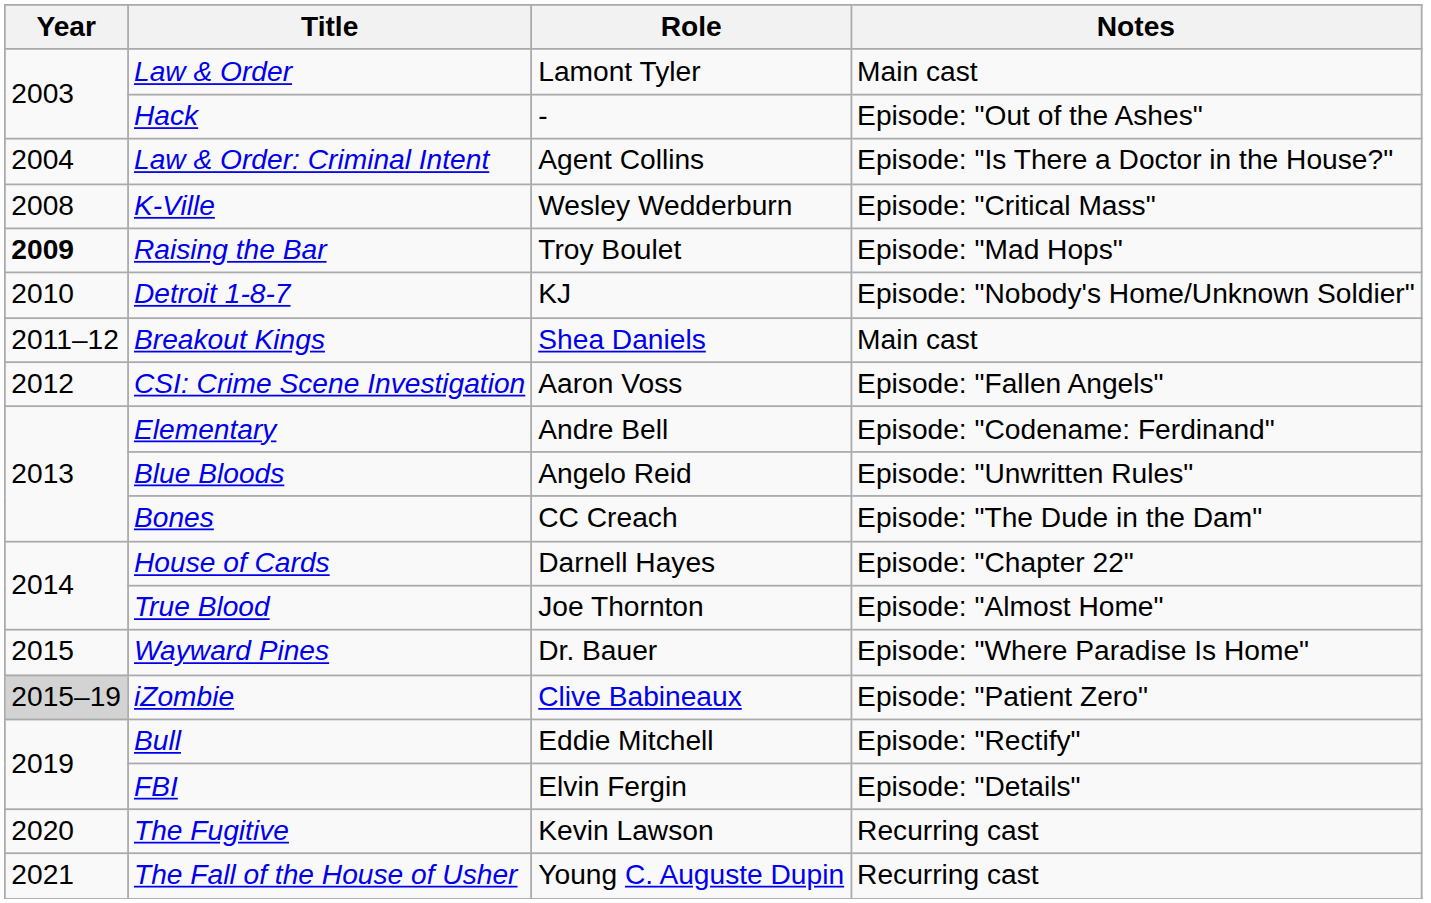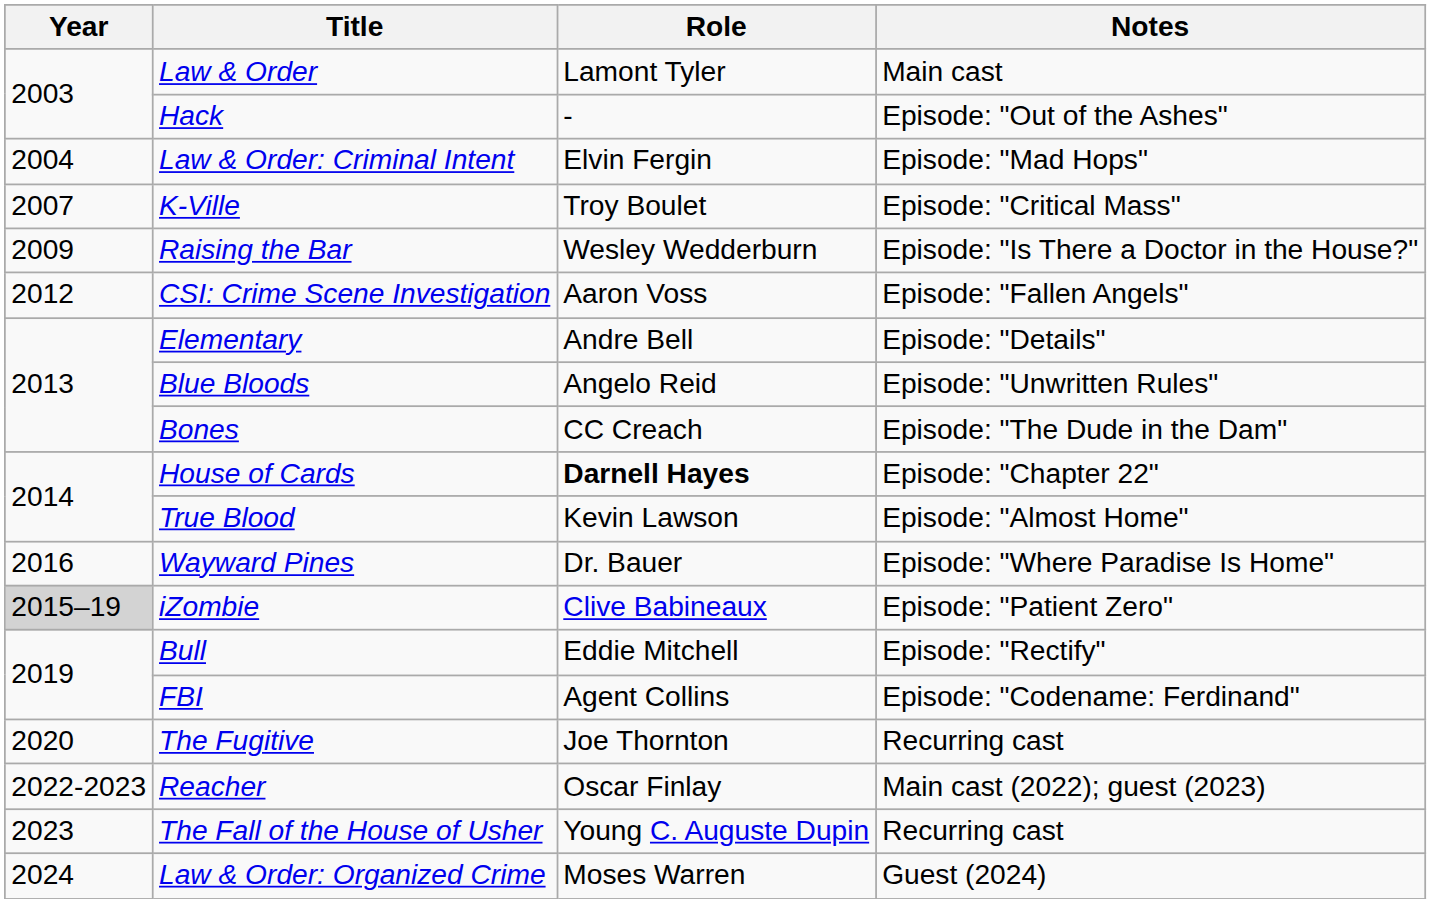 <table class="wikitable sortable">
 <tr>
 <th>Year</th>
 <th>Title</th>
 <th>Role</th>
 <th class="unsortable">Notes</th>
 </tr>
 <tr>
 <td rowspan="2">2003</td>
 <td><em><a href='#'>Law & Order</a></em></td>
 <td>Lamont Tyler</td>
 <td>Main cast</td>
 </tr>
 <tr>
 <td><em><a href='#'>Hack</a></em></td>
 <td>-</td>
 <td>Episode: "Out of the Ashes"</td>
 </tr>
 <tr>
 <td>2004</td>
 <td><em><a href='#'>Law & Order: Criminal Intent</a></em></td>
-<td>Agent Collins</td>
-<td>Episode: "Is There a Doctor in the House?"</td>
+<td>Elvin Fergin</td>
+<td>Episode: "Mad Hops"</td>
 </tr>
 <tr>
-<td>2008</td>
+<td>2007</td>
 <td><em><a href='#'>K-Ville</a></em></td>
-<td>Wesley Wedderburn</td>
+<td>Troy Boulet</td>
 <td>Episode: "Critical Mass"</td>
 </tr>
 <tr>
-<td><strong>2009</strong></td>
+<td>2009</td>
 <td><em><a href='#'>Raising the Bar</a></em></td>
-<td>Troy Boulet</td>
-<td>Episode: "Mad Hops"</td>
-</tr>
-<tr>
-<td>2010</td>
-<td><em><a href='#'>Detroit 1-8-7</a></em></td>
-<td>KJ</td>
-<td>Episode: "Nobody's Home/Unknown Soldier"</td>
-</tr>
-<tr>
-<td>2011–12</td>
-<td><em><a href='#'>Breakout Kings</a></em></td>
-<td><a href='#'>Shea Daniels</a></td>
-<td>Main cast</td>
+<td>Wesley Wedderburn</td>
+<td>Episode: "Is There a Doctor in the House?"</td>
 </tr>
 <tr>
 <td>2012</td>
 <td><em><a href='#'>CSI: Crime Scene Investigation</a></em></td>
 <td>Aaron Voss</td>
 <td>Episode: "Fallen Angels"</td>
 </tr>
 <tr>
 <td rowspan="3">2013</td>
 <td><em><a href='#'>Elementary</a></em></td>
 <td>Andre Bell</td>
-<td>Episode: "Codename: Ferdinand"</td>
+<td>Episode: "Details"</td>
 </tr>
 <tr>
 <td><em><a href='#'>Blue Bloods</a></em></td>
 <td>Angelo Reid</td>
 <td>Episode: "Unwritten Rules"</td>
 </tr>
 <tr>
 <td><em><a href='#'>Bones</a></em></td>
 <td>CC Creach</td>
 <td>Episode: "The Dude in the Dam"</td>
 </tr>
 <tr>
 <td rowspan="2">2014</td>
 <td><em><a href='#'>House of Cards</a></em></td>
-<td>Darnell Hayes</td>
+<td><strong>Darnell Hayes</strong></td>
 <td>Episode: "Chapter 22"</td>
 </tr>
 <tr>
 <td><em><a href='#'>True Blood</a></em></td>
-<td>Joe Thornton</td>
+<td>Kevin Lawson</td>
 <td>Episode: "Almost Home"</td>
 </tr>
 <tr>
-<td>2015</td>
+<td>2016</td>
 <td><em><a href='#'>Wayward Pines</a></em></td>
 <td>Dr. Bauer</td>
 <td>Episode: "Where Paradise Is Home"</td>
 </tr>
 <tr>
 <td style="background: lightgrey;">2015–19</td>
 <td><em><a href='#'>iZombie</a></em></td>
 <td><a href='#'>Clive Babineaux</a></td>
 <td>Episode: "Patient Zero"</td>
 </tr>
 <tr>
 <td rowspan="2">2019</td>
 <td><em><a href='#'>Bull</a></em></td>
 <td>Eddie Mitchell</td>
 <td>Episode: "Rectify"</td>
 </tr>
 <tr>
 <td><em><a href='#'>FBI</a></em></td>
-<td>Elvin Fergin</td>
-<td>Episode: "Details"</td>
+<td>Agent Collins</td>
+<td>Episode: "Codename: Ferdinand"</td>
 </tr>
 <tr>
 <td>2020</td>
 <td><em><a href='#'>The Fugitive</a></em></td>
-<td>Kevin Lawson</td>
+<td>Joe Thornton</td>
 <td>Recurring cast</td>
 </tr>
 <tr>
-<td>2021</td>
+<td>2022-2023</td>
+<td><em><a href='#'>Reacher</a></em></td>
+<td>Oscar Finlay</td>
+<td>Main cast (2022); guest (2023)</td>
+</tr>
+<tr>
+<td>2023</td>
 <td><em><a href='#'>The Fall of the House of Usher</a></em></td>
 <td>Young <a href='#'>C. Auguste Dupin</a></td>
 <td>Recurring cast</td>
 </tr>
+<tr>
+<td>2024</td>
+<td><em><a href='#'>Law & Order: Organized Crime</a></em></td>
+<td>Moses Warren</td>
+<td>Guest (2024)</td>
+</tr>
 </table>
